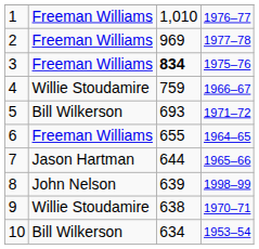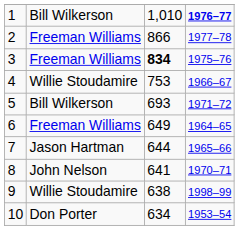 <table class="wikitable">
 <tr>
 </tr>
 <tr>
 <td>1</td>
-<td><a href='#'>Freeman Williams</a></td>
+<td>Bill Wilkerson</td>
 <td>1,010</td>
-<td style="font-size:80%;"><a href='#'>1976–77</a></td>
+<td style="font-size:80%;"><strong><a href='#'>1976–77</a></strong></td>
 </tr>
 <tr>
 <td>2</td>
 <td><a href='#'>Freeman Williams</a></td>
-<td>969</td>
+<td>866</td>
 <td style="font-size:80%;"><a href='#'>1977–78</a></td>
 </tr>
 <tr>
 <td>3</td>
 <td><a href='#'>Freeman Williams</a></td>
 <td><strong>834</strong></td>
 <td style="font-size:80%;"><a href='#'>1975–76</a></td>
 </tr>
 <tr>
 <td>4</td>
 <td>Willie Stoudamire</td>
-<td>759</td>
+<td>753</td>
 <td style="font-size:80%;"><a href='#'>1966–67</a></td>
 </tr>
 <tr>
 <td>5</td>
 <td>Bill Wilkerson</td>
 <td>693</td>
 <td style="font-size:80%;"><a href='#'>1971–72</a></td>
 </tr>
 <tr>
 <td>6</td>
 <td><a href='#'>Freeman Williams</a></td>
-<td>655</td>
+<td>649</td>
 <td style="font-size:80%;"><a href='#'>1964–65</a></td>
 </tr>
 <tr>
 <td>7</td>
 <td>Jason Hartman</td>
 <td>644</td>
 <td style="font-size:80%;"><a href='#'>1965–66</a></td>
 </tr>
 <tr>
 <td>8</td>
 <td>John Nelson</td>
-<td>639</td>
-<td style="font-size:80%;"><a href='#'>1998–99</a></td>
+<td>641</td>
+<td style="font-size:80%;"><a href='#'>1970–71</a></td>
 </tr>
 <tr>
 <td>9</td>
 <td>Willie Stoudamire</td>
 <td>638</td>
-<td style="font-size:80%;"><a href='#'>1970–71</a></td>
+<td style="font-size:80%;"><a href='#'>1998–99</a></td>
 </tr>
 <tr>
 <td>10</td>
-<td>Bill Wilkerson</td>
+<td>Don Porter</td>
 <td>634</td>
 <td style="font-size:80%;"><a href='#'>1953–54</a></td>
 </tr>
 </table>
